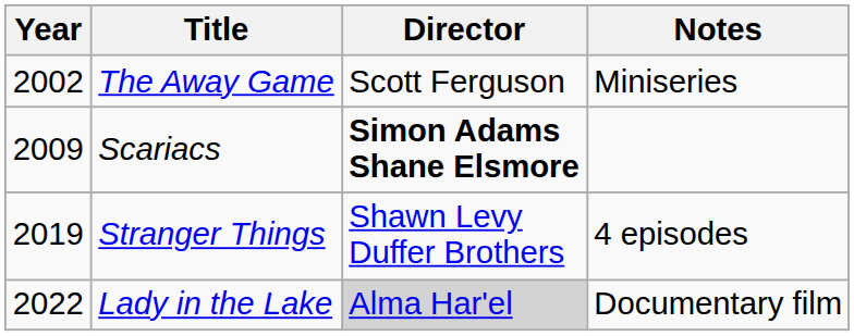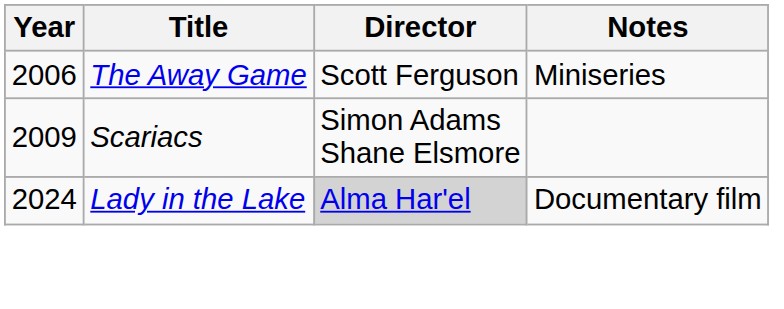 <table class="wikitable">
 <tr>
 <th>Year</th>
 <th>Title</th>
 <th>Director</th>
 <th>Notes</th>
 </tr>
 <tr>
-<td>2002</td>
+<td>2006</td>
 <td><em><a href='#'>The Away Game</a></em></td>
 <td>Scott Ferguson</td>
 <td>Miniseries</td>
 </tr>
 <tr>
 <td>2009</td>
 <td><em>Scariacs</em></td>
-<td><strong>Simon Adams<br>Shane Elsmore</strong></td>
+<td>Simon Adams<br>Shane Elsmore</td>
 <td></td>
 </tr>
 <tr>
-<td>2019</td>
-<td><em><a href='#'>Stranger Things</a></em></td>
-<td><a href='#'>Shawn Levy</a><br><a href='#'>Duffer Brothers</a></td>
-<td>4 episodes</td>
-</tr>
-<tr>
-<td>2022</td>
+<td>2024</td>
 <td><em><a href='#'>Lady in the Lake</a></em></td>
 <td style="background: lightgrey;"><a href='#'>Alma Har'el</a></td>
 <td>Documentary film</td>
 </tr>
 </table>
